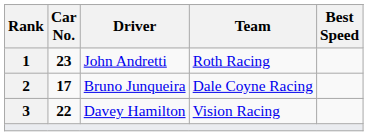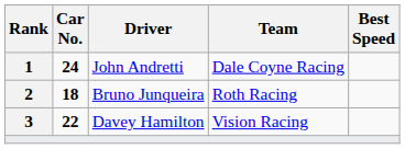 <table class="wikitable" style="font-size:95%;">
 <tr>
 </tr>
 <tr>
 <th>Rank</th>
 <th>Car<br>No.</th>
 <th>Driver</th>
 <th>Team</th>
 <th>Best<br>Speed</th>
 </tr>
 <tr>
 <th>1</th>
-<td style="text-align:center"><strong>23</strong></td>
+<td style="text-align:center"><strong>24</strong></td>
 <td> <a href='#'>John Andretti</a></td>
-<td><a href='#'>Roth Racing</a></td>
+<td><a href='#'>Dale Coyne Racing</a></td>
 <td align=center></td>
 </tr>
 <tr>
 <th>2</th>
-<td style="text-align:center"><strong>17</strong></td>
+<td style="text-align:center"><strong>18</strong></td>
 <td nowrap> <a href='#'>Bruno Junqueira</a></td>
-<td><a href='#'>Dale Coyne Racing</a></td>
+<td><a href='#'>Roth Racing</a></td>
 <td align=center></td>
 </tr>
 <tr>
 <th>3</th>
 <td style="text-align:center"><strong>22</strong></td>
 <td nowrap> <a href='#'>Davey Hamilton</a></td>
 <td><a href='#'>Vision Racing</a></td>
 <td align=center></td>
 </tr>
 <tr>
 <td style="background-color:#EAECF0;text-align:center" colspan=5><strong></strong></td>
 </tr>
 </table>
